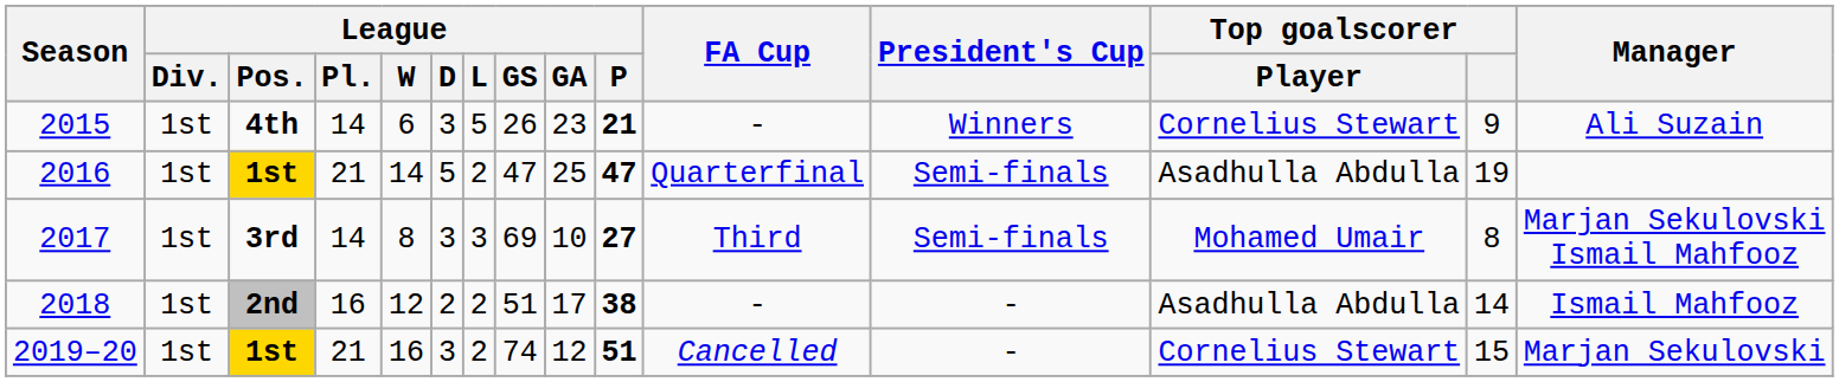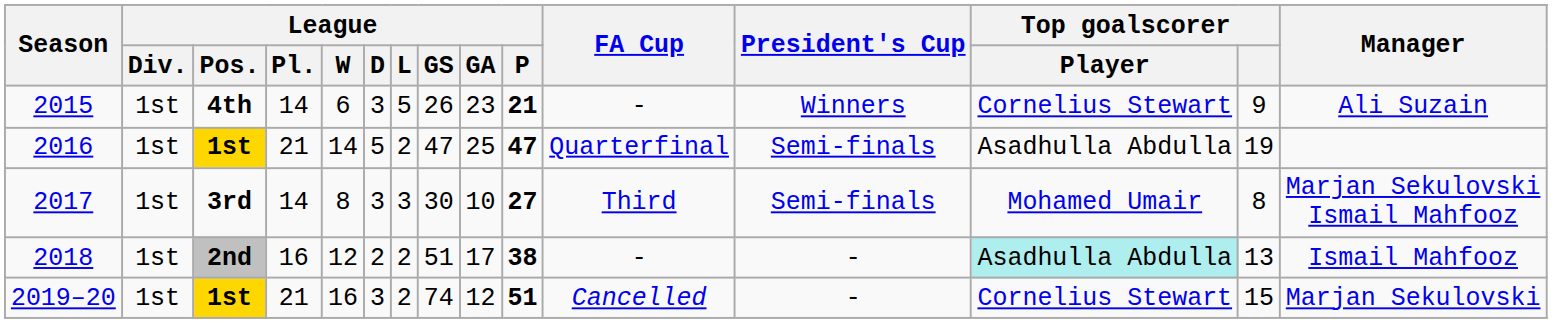 <table class="wikitable">
 <tr style="background:#efefef;">
 <th rowspan="2">Season</th>
 <th colspan="9">League</th>
 <th rowspan="2"><a href='#'>FA Cup</a></th>
 <th rowspan="2"><a href='#'>President's Cup</a></th>
 <th colspan="2">Top goalscorer</th>
 <th rowspan="2">Manager</th>
 </tr>
 <tr>
 <th>Div.</th>
 <th>Pos.</th>
 <th>Pl.</th>
 <th>W</th>
 <th>D</th>
 <th>L</th>
 <th>GS</th>
 <th>GA</th>
 <th>P</th>
 <th>Player</th>
 <th></th>
 </tr>
 <tr>
 <td align=center><a href='#'>2015</a></td>
 <td align=center>1st</td>
 <td align=center><strong>4th</strong></td>
 <td align=center>14</td>
 <td align=center>6</td>
 <td align=center>3</td>
 <td align=center>5</td>
 <td align=center>26</td>
 <td align=center>23</td>
 <td align=center><strong>21</strong></td>
 <td align=center>-</td>
 <td align=center><a href='#'>Winners</a></td>
 <td align=center> <a href='#'>Cornelius Stewart</a></td>
 <td align=center>9</td>
 <td align=center> <a href='#'>Ali Suzain</a></td>
 </tr>
 <tr>
 <td align=center><a href='#'>2016</a></td>
 <td align=center>1st</td>
 <td style="text-align:center; background:gold;"><strong>1st</strong></td>
 <td align=center>21</td>
 <td align=center>14</td>
 <td align=center>5</td>
 <td align=center>2</td>
 <td align=center>47</td>
 <td align=center>25</td>
 <td align=center><strong>47</strong></td>
 <td style="text-align:center;"><a href='#'>Quarterfinal</a></td>
 <td align=center><a href='#'>Semi-finals</a></td>
 <td align=center> Asadhulla Abdulla</td>
 <td align=center>19</td>
 <td align=center></td>
 </tr>
 <tr>
 <td align=center><a href='#'>2017</a></td>
 <td align=center>1st</td>
 <td style="text-align:center;"><strong>3rd</strong></td>
 <td align=center>14</td>
 <td align=center>8</td>
 <td align=center>3</td>
 <td align=center>3</td>
-<td align=center>69</td>
+<td align=center>30</td>
 <td align=center>10</td>
 <td align=center><strong>27</strong></td>
 <td style="text-align:center;"><a href='#'>Third</a></td>
 <td style="text-align:center;"><a href='#'>Semi-finals</a></td>
 <td align=center> <a href='#'>Mohamed Umair</a></td>
 <td align=center>8</td>
 <td align=center> <a href='#'>Marjan Sekulovski</a> <br>  <a href='#'>Ismail Mahfooz</a></td>
 </tr>
 <tr>
 <td align=center><a href='#'>2018</a></td>
 <td align=center>1st</td>
 <td style="text-align:center; background:silver;"><strong>2nd</strong></td>
 <td align=center>16</td>
 <td align=center>12</td>
 <td align=center>2</td>
 <td align=center>2</td>
 <td align=center>51</td>
 <td align=center>17</td>
 <td align=center><strong>38</strong></td>
 <td align=center>-</td>
 <td align=center>-</td>
-<td align=center> Asadhulla Abdulla</td>
-<td align=center>14</td>
+<td align=center style="background: paleturquoise;"> Asadhulla Abdulla</td>
+<td align=center>13</td>
 <td align=center> <a href='#'>Ismail Mahfooz</a></td>
 </tr>
 <tr>
 <td align=center><a href='#'>2019–20</a></td>
 <td align=center>1st</td>
 <td style="text-align:center; background:gold;"><strong>1st</strong></td>
 <td align=center>21</td>
 <td align=center>16</td>
 <td align=center>3</td>
 <td align=center>2</td>
 <td align=center>74</td>
 <td align=center>12</td>
 <td align=center><strong>51</strong></td>
 <td align=center><a href='#'><em>Cancelled</em></a></td>
 <td align=center>-</td>
 <td align=center> <a href='#'>Cornelius Stewart</a></td>
 <td align=center>15</td>
 <td align=center> <a href='#'>Marjan Sekulovski</a></td>
 </tr>
 </table>
